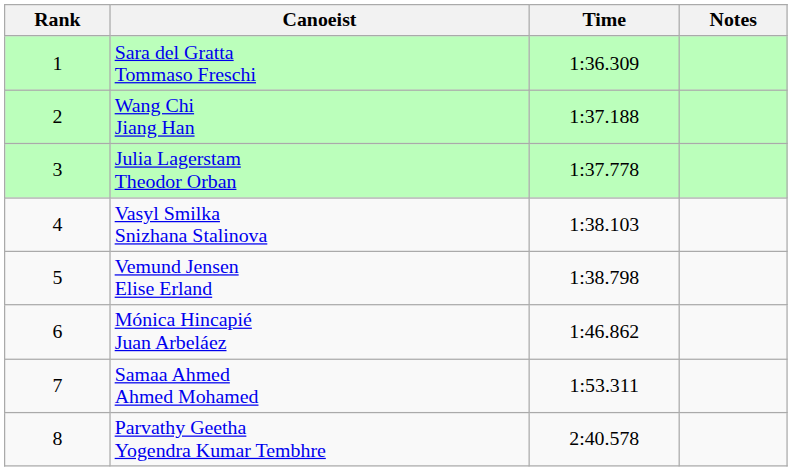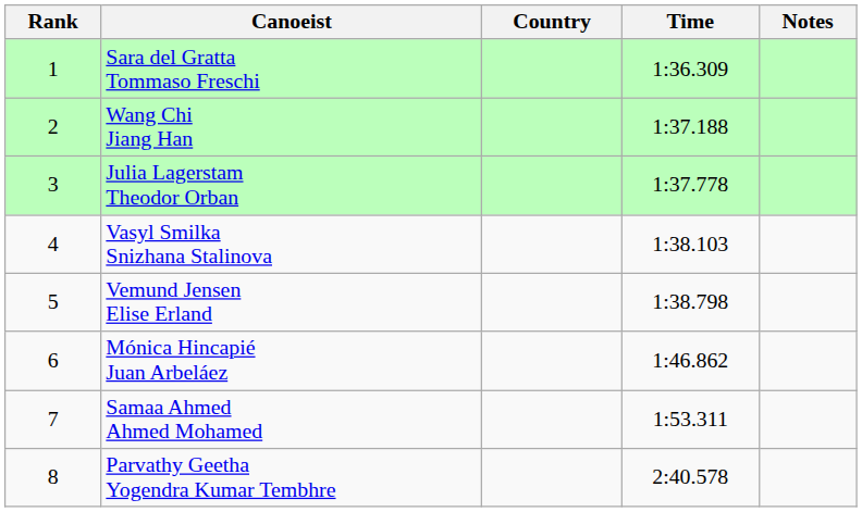 <table class="wikitable" style="text-align:center;width: 50%">
 <tr>
 <th>Rank</th>
 <th>Canoeist</th>
+<th>Country</th>
 <th>Time</th>
 <th>Notes</th>
 </tr>
 <tr bgcolor=bbffbb>
 <td>1</td>
 <td align="left"><a href='#'>Sara del Gratta</a><br><a href='#'>Tommaso Freschi</a></td>
+<td align="left"></td>
 <td>1:36.309</td>
 <td></td>
 </tr>
 <tr bgcolor=bbffbb>
 <td>2</td>
 <td align="left"><a href='#'>Wang Chi</a><br><a href='#'>Jiang Han</a></td>
+<td align="left"></td>
 <td>1:37.188</td>
 <td></td>
 </tr>
 <tr bgcolor=bbffbb>
 <td>3</td>
 <td align="left"><a href='#'>Julia Lagerstam</a><br><a href='#'>Theodor Orban</a></td>
+<td align="left"></td>
 <td>1:37.778</td>
 <td></td>
 </tr>
 <tr>
 <td>4</td>
 <td align="left"><a href='#'>Vasyl Smilka</a><br><a href='#'>Snizhana Stalinova</a></td>
+<td align="left"></td>
 <td>1:38.103</td>
 <td></td>
 </tr>
 <tr>
 <td>5</td>
 <td align="left"><a href='#'>Vemund Jensen</a><br><a href='#'>Elise Erland</a></td>
+<td align="left"></td>
 <td>1:38.798</td>
 <td></td>
 </tr>
 <tr>
 <td>6</td>
 <td align="left"><a href='#'>Mónica Hincapié</a><br><a href='#'>Juan Arbeláez</a></td>
+<td align="left"></td>
 <td>1:46.862</td>
 <td></td>
 </tr>
 <tr>
 <td>7</td>
 <td align="left"><a href='#'>Samaa Ahmed</a><br><a href='#'>Ahmed Mohamed</a></td>
+<td align="left"></td>
 <td>1:53.311</td>
 <td></td>
 </tr>
 <tr>
 <td>8</td>
 <td align="left"><a href='#'>Parvathy Geetha</a><br><a href='#'>Yogendra Kumar Tembhre</a></td>
+<td align="left"></td>
 <td>2:40.578</td>
 <td></td>
 </tr>
 </table>
